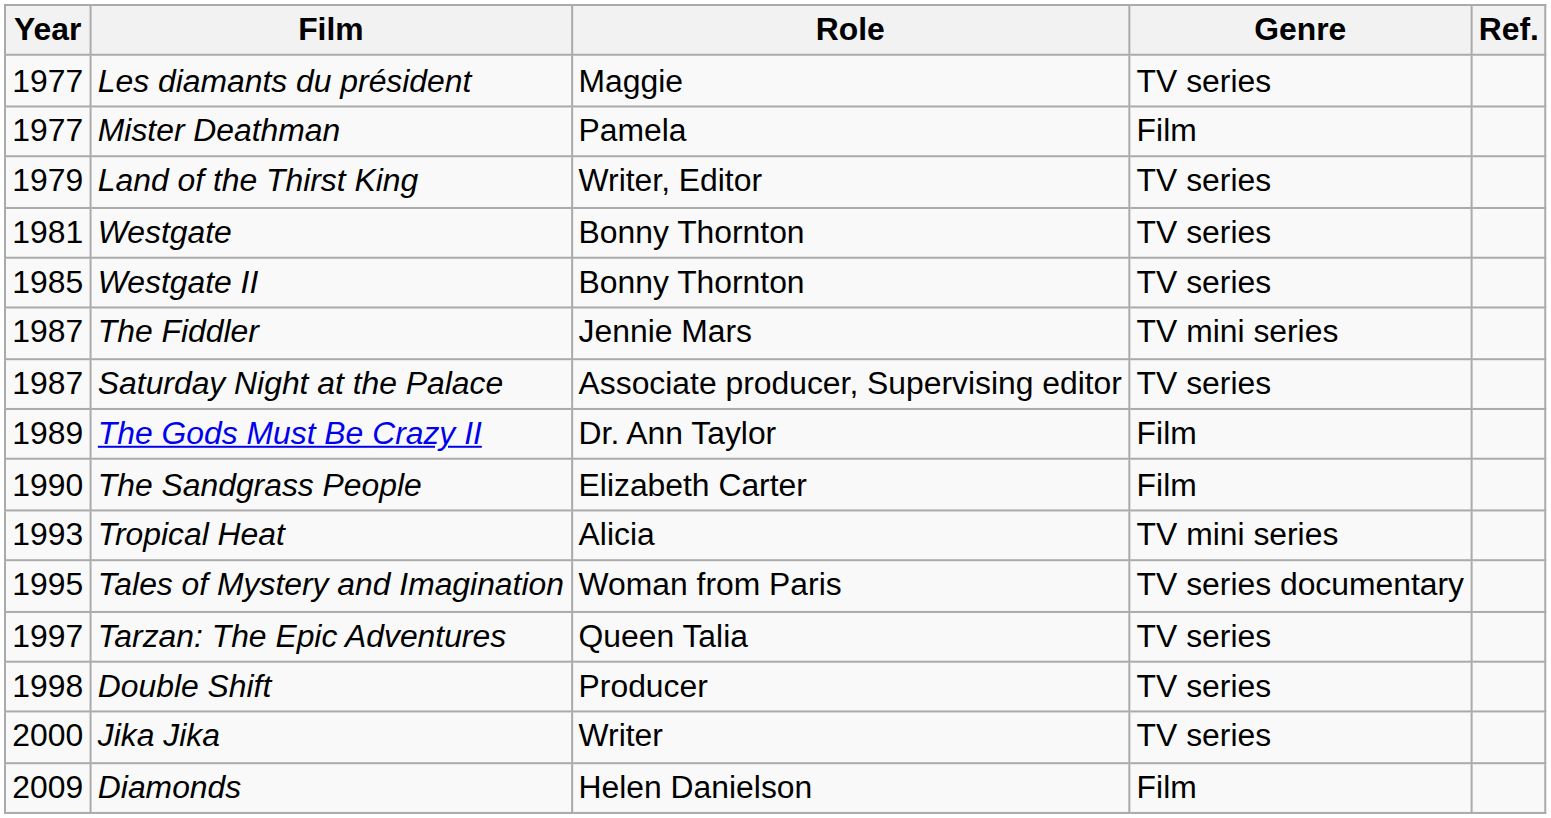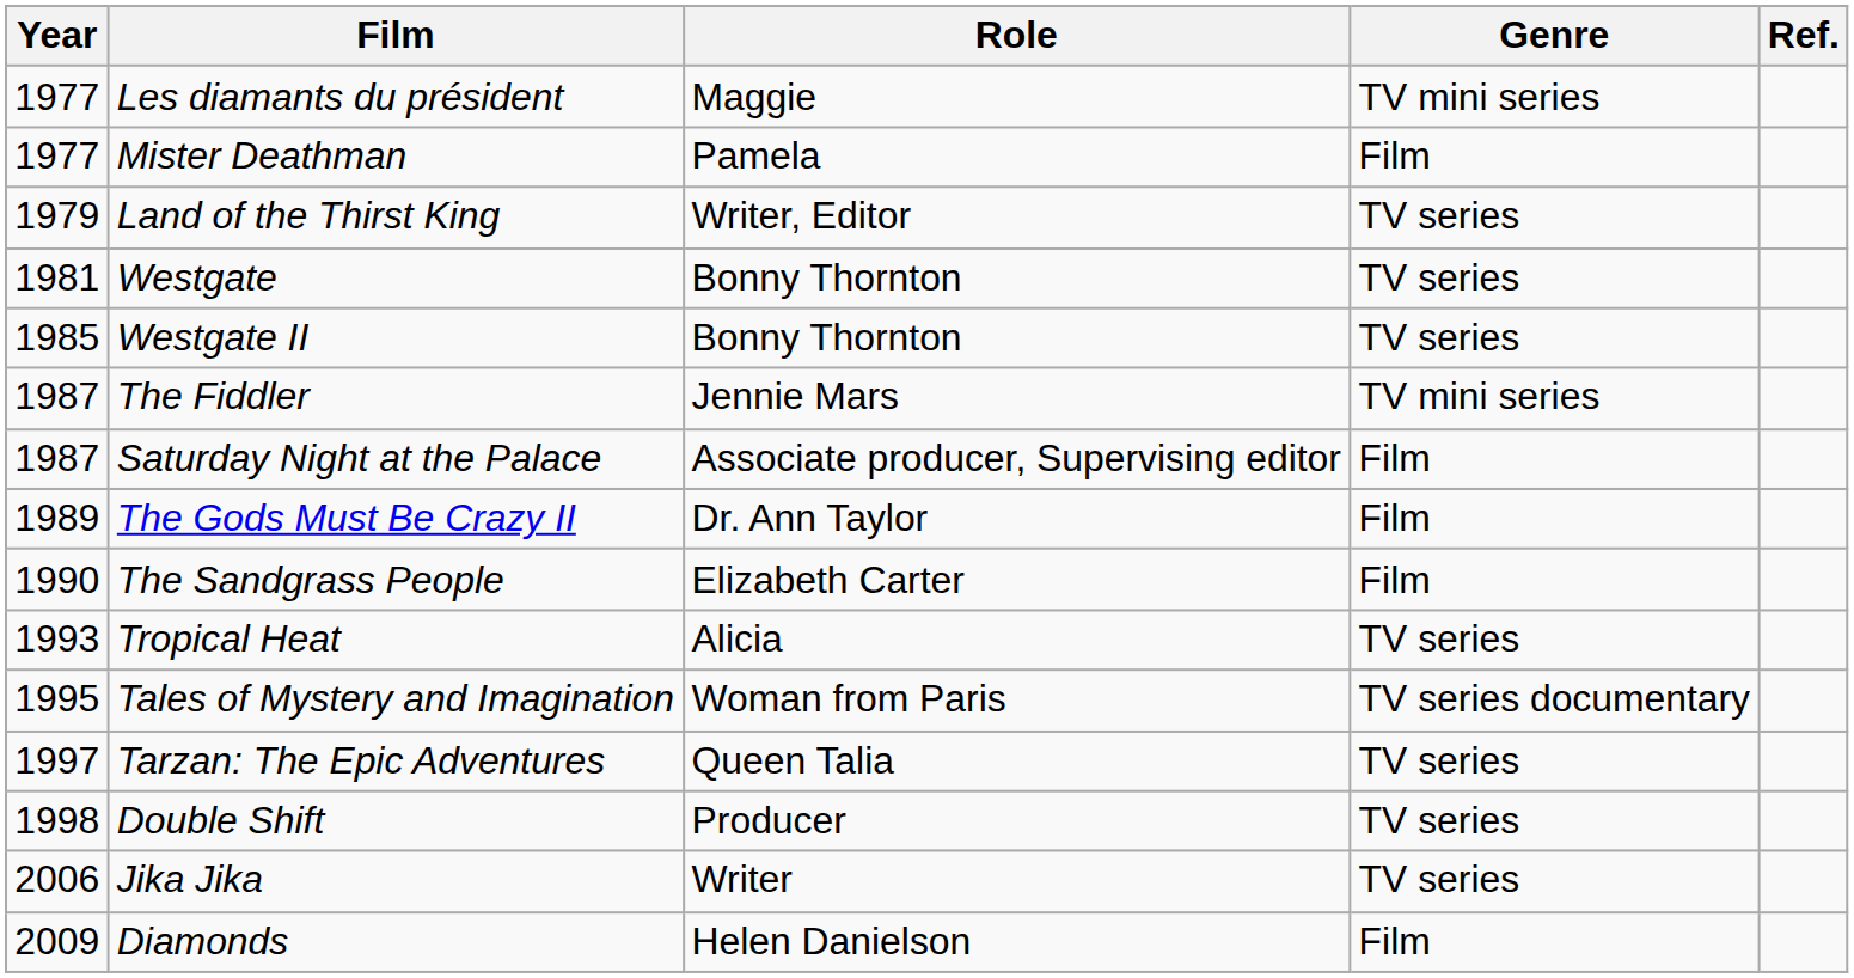 <table class="wikitable">
 <tr>
 <th>Year</th>
 <th>Film</th>
 <th>Role</th>
 <th>Genre</th>
 <th>Ref.</th>
 </tr>
 <tr>
 <td>1977</td>
 <td><em>Les diamants du président</em></td>
 <td>Maggie</td>
-<td>TV series</td>
+<td>TV mini series</td>
 <td></td>
 </tr>
 <tr>
 <td>1977</td>
 <td><em>Mister Deathman</em></td>
 <td>Pamela</td>
 <td>Film</td>
 <td></td>
 </tr>
 <tr>
 <td>1979</td>
 <td><em>Land of the Thirst King</em></td>
 <td>Writer, Editor</td>
 <td>TV series</td>
 <td></td>
 </tr>
 <tr>
 <td>1981</td>
 <td><em>Westgate</em></td>
 <td>Bonny Thornton</td>
 <td>TV series</td>
 <td></td>
 </tr>
 <tr>
 <td>1985</td>
 <td><em>Westgate II</em></td>
 <td>Bonny Thornton</td>
 <td>TV series</td>
 <td></td>
 </tr>
 <tr>
 <td>1987</td>
 <td><em>The Fiddler</em></td>
 <td>Jennie Mars</td>
 <td>TV mini series</td>
 <td></td>
 </tr>
 <tr>
 <td>1987</td>
 <td><em>Saturday Night at the Palace</em></td>
 <td>Associate producer, Supervising editor</td>
-<td>TV series</td>
+<td>Film</td>
 <td></td>
 </tr>
 <tr>
 <td>1989</td>
 <td><em><a href='#'>The Gods Must Be Crazy II</a></em></td>
 <td>Dr. Ann Taylor</td>
 <td>Film</td>
 <td></td>
 </tr>
 <tr>
 <td>1990</td>
 <td><em>The Sandgrass People</em></td>
 <td>Elizabeth Carter</td>
 <td>Film</td>
 <td></td>
 </tr>
 <tr>
 <td>1993</td>
 <td><em>Tropical Heat</em></td>
 <td>Alicia</td>
-<td>TV mini series</td>
+<td>TV series</td>
 <td></td>
 </tr>
 <tr>
 <td>1995</td>
 <td><em>Tales of Mystery and Imagination</em></td>
 <td>Woman from Paris</td>
 <td>TV series documentary</td>
 <td></td>
 </tr>
 <tr>
 <td>1997</td>
 <td><em>Tarzan: The Epic Adventures</em></td>
 <td>Queen Talia</td>
 <td>TV series</td>
 <td></td>
 </tr>
 <tr>
 <td>1998</td>
 <td><em>Double Shift</em></td>
 <td>Producer</td>
 <td>TV series</td>
 <td></td>
 </tr>
 <tr>
-<td>2000</td>
+<td>2006</td>
 <td><em>Jika Jika</em></td>
 <td>Writer</td>
 <td>TV series</td>
 <td></td>
 </tr>
 <tr>
 <td>2009</td>
 <td><em>Diamonds</em></td>
 <td>Helen Danielson</td>
 <td>Film</td>
 <td></td>
 </tr>
 </table>
